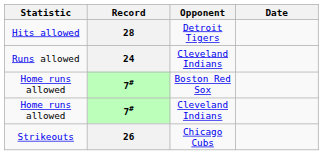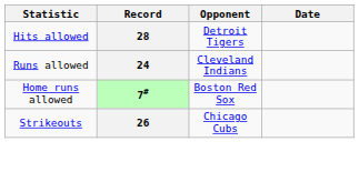 <table class="wikitable sortable" style="text-align:center" width="70%">
 <tr>
 <th scope="col" width=20%>Statistic</th>
 <th scope="col" class="unsortable" width=20%>Record</th>
 <th scope="col" width=10%>Opponent</th>
 <th scope="col" width=20%>Date</th>
 </tr>
 <tr>
 <td><a href='#'>Hits allowed</a></td>
 <th scope="row">28</th>
 <td><a href='#'>Detroit Tigers</a></td>
 <td></td>
 </tr>
 <tr>
 <td><a href='#'>Runs</a> allowed</td>
 <th scope="row">24</th>
 <td><a href='#'>Cleveland Indians</a></td>
 <td></td>
 </tr>
 <tr>
 <td><a href='#'>Home runs</a> allowed</td>
 <th scope="row" style="background-color:#BBFFBB">7<sup>#</sup></th>
 <td><a href='#'>Boston Red Sox</a></td>
 <td></td>
 </tr>
 <tr>
-<td><a href='#'>Home runs</a> allowed</td>
-<th scope="row" style="background-color:#BBFFBB">7<sup>#</sup></th>
-<td><a href='#'>Cleveland Indians</a></td>
-<td></td>
-</tr>
-<tr>
 <td><a href='#'>Strikeouts</a></td>
 <th scope="row">26</th>
 <td><a href='#'>Chicago Cubs</a></td>
 <td></td>
 </tr>
 </table>
